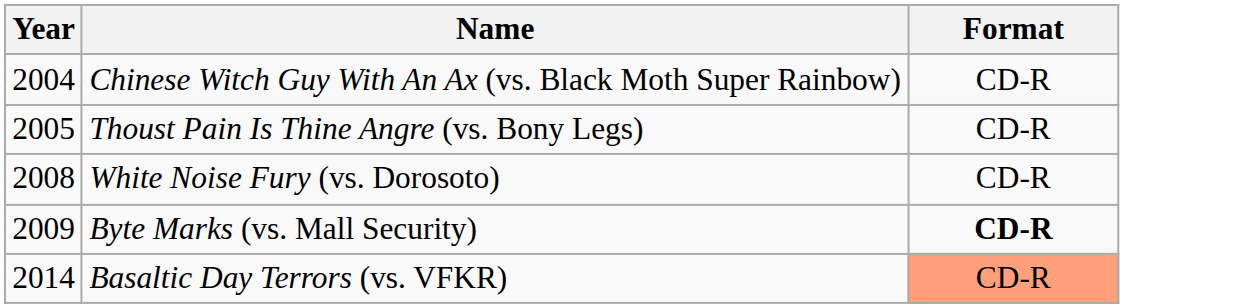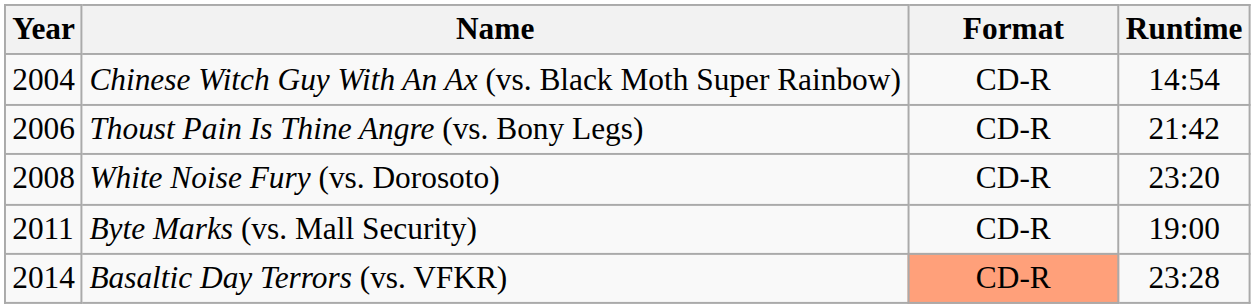 <table class="wikitable">
 <tr>
 <th>Year</th>
 <th>Name</th>
 <th>Format</th>
+<th>Runtime</th>
 </tr>
 <tr>
 <td>2004</td>
 <td><em>Chinese Witch Guy With An Ax</em> (vs. Black Moth Super Rainbow)</td>
 <td style="text-align:center;">CD-R</td>
+<td style="text-align:center;">14:54</td>
 </tr>
 <tr>
-<td>2005</td>
+<td>2006</td>
 <td><em>Thoust Pain Is Thine Angre</em> (vs. Bony Legs)</td>
 <td style="text-align:center; width:100px;">CD-R</td>
+<td style="text-align:center;">21:42</td>
 </tr>
 <tr>
 <td>2008</td>
 <td><em>White Noise Fury</em> (vs. Dorosoto)</td>
 <td style="text-align:center; width:100px;">CD-R</td>
+<td style="text-align:center;">23:20</td>
 </tr>
 <tr>
-<td>2009</td>
+<td>2011</td>
 <td><em>Byte Marks</em> (vs. Mall Security)</td>
-<td style="text-align:center; width:100px;"><strong>CD-R</strong></td>
+<td style="text-align:center; width:100px;">CD-R</td>
+<td style="text-align:center;">19:00</td>
 </tr>
 <tr>
 <td>2014</td>
 <td><em>Basaltic Day Terrors</em> (vs. VFKR)</td>
 <td style="background: lightsalmon; text-align:center; width:100px;">CD-R</td>
+<td style="text-align:center;">23:28</td>
 </tr>
 </table>
